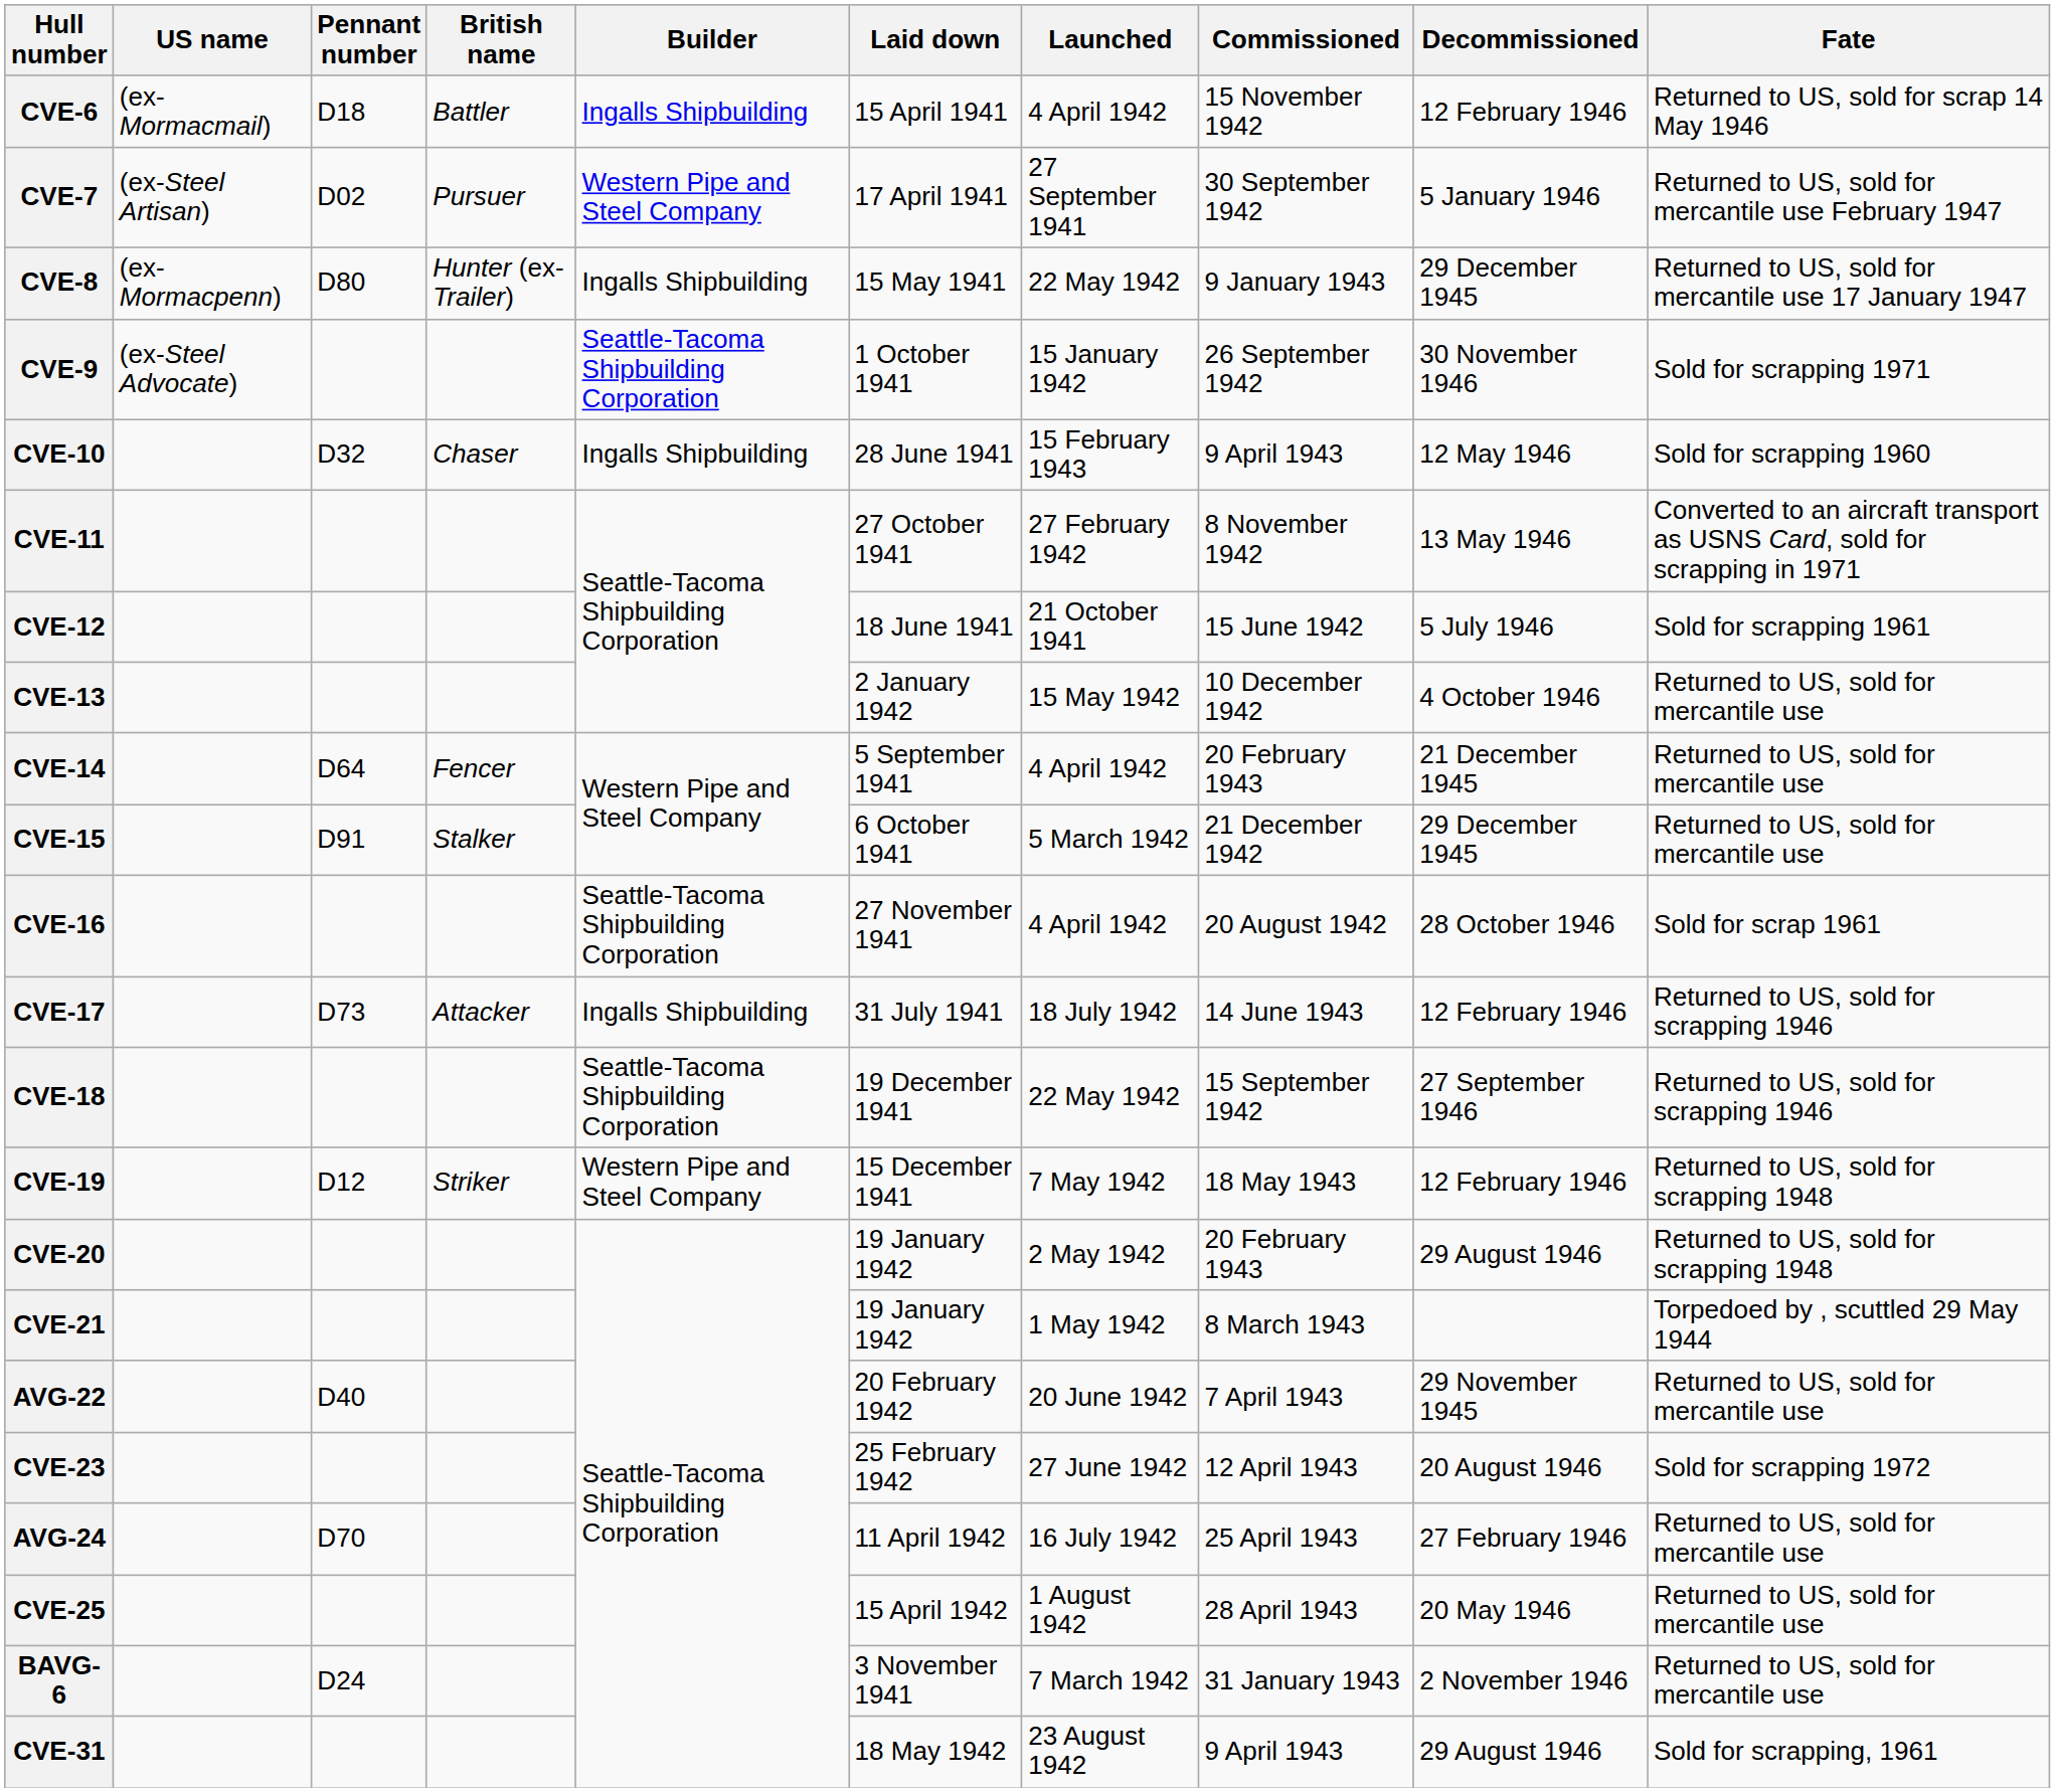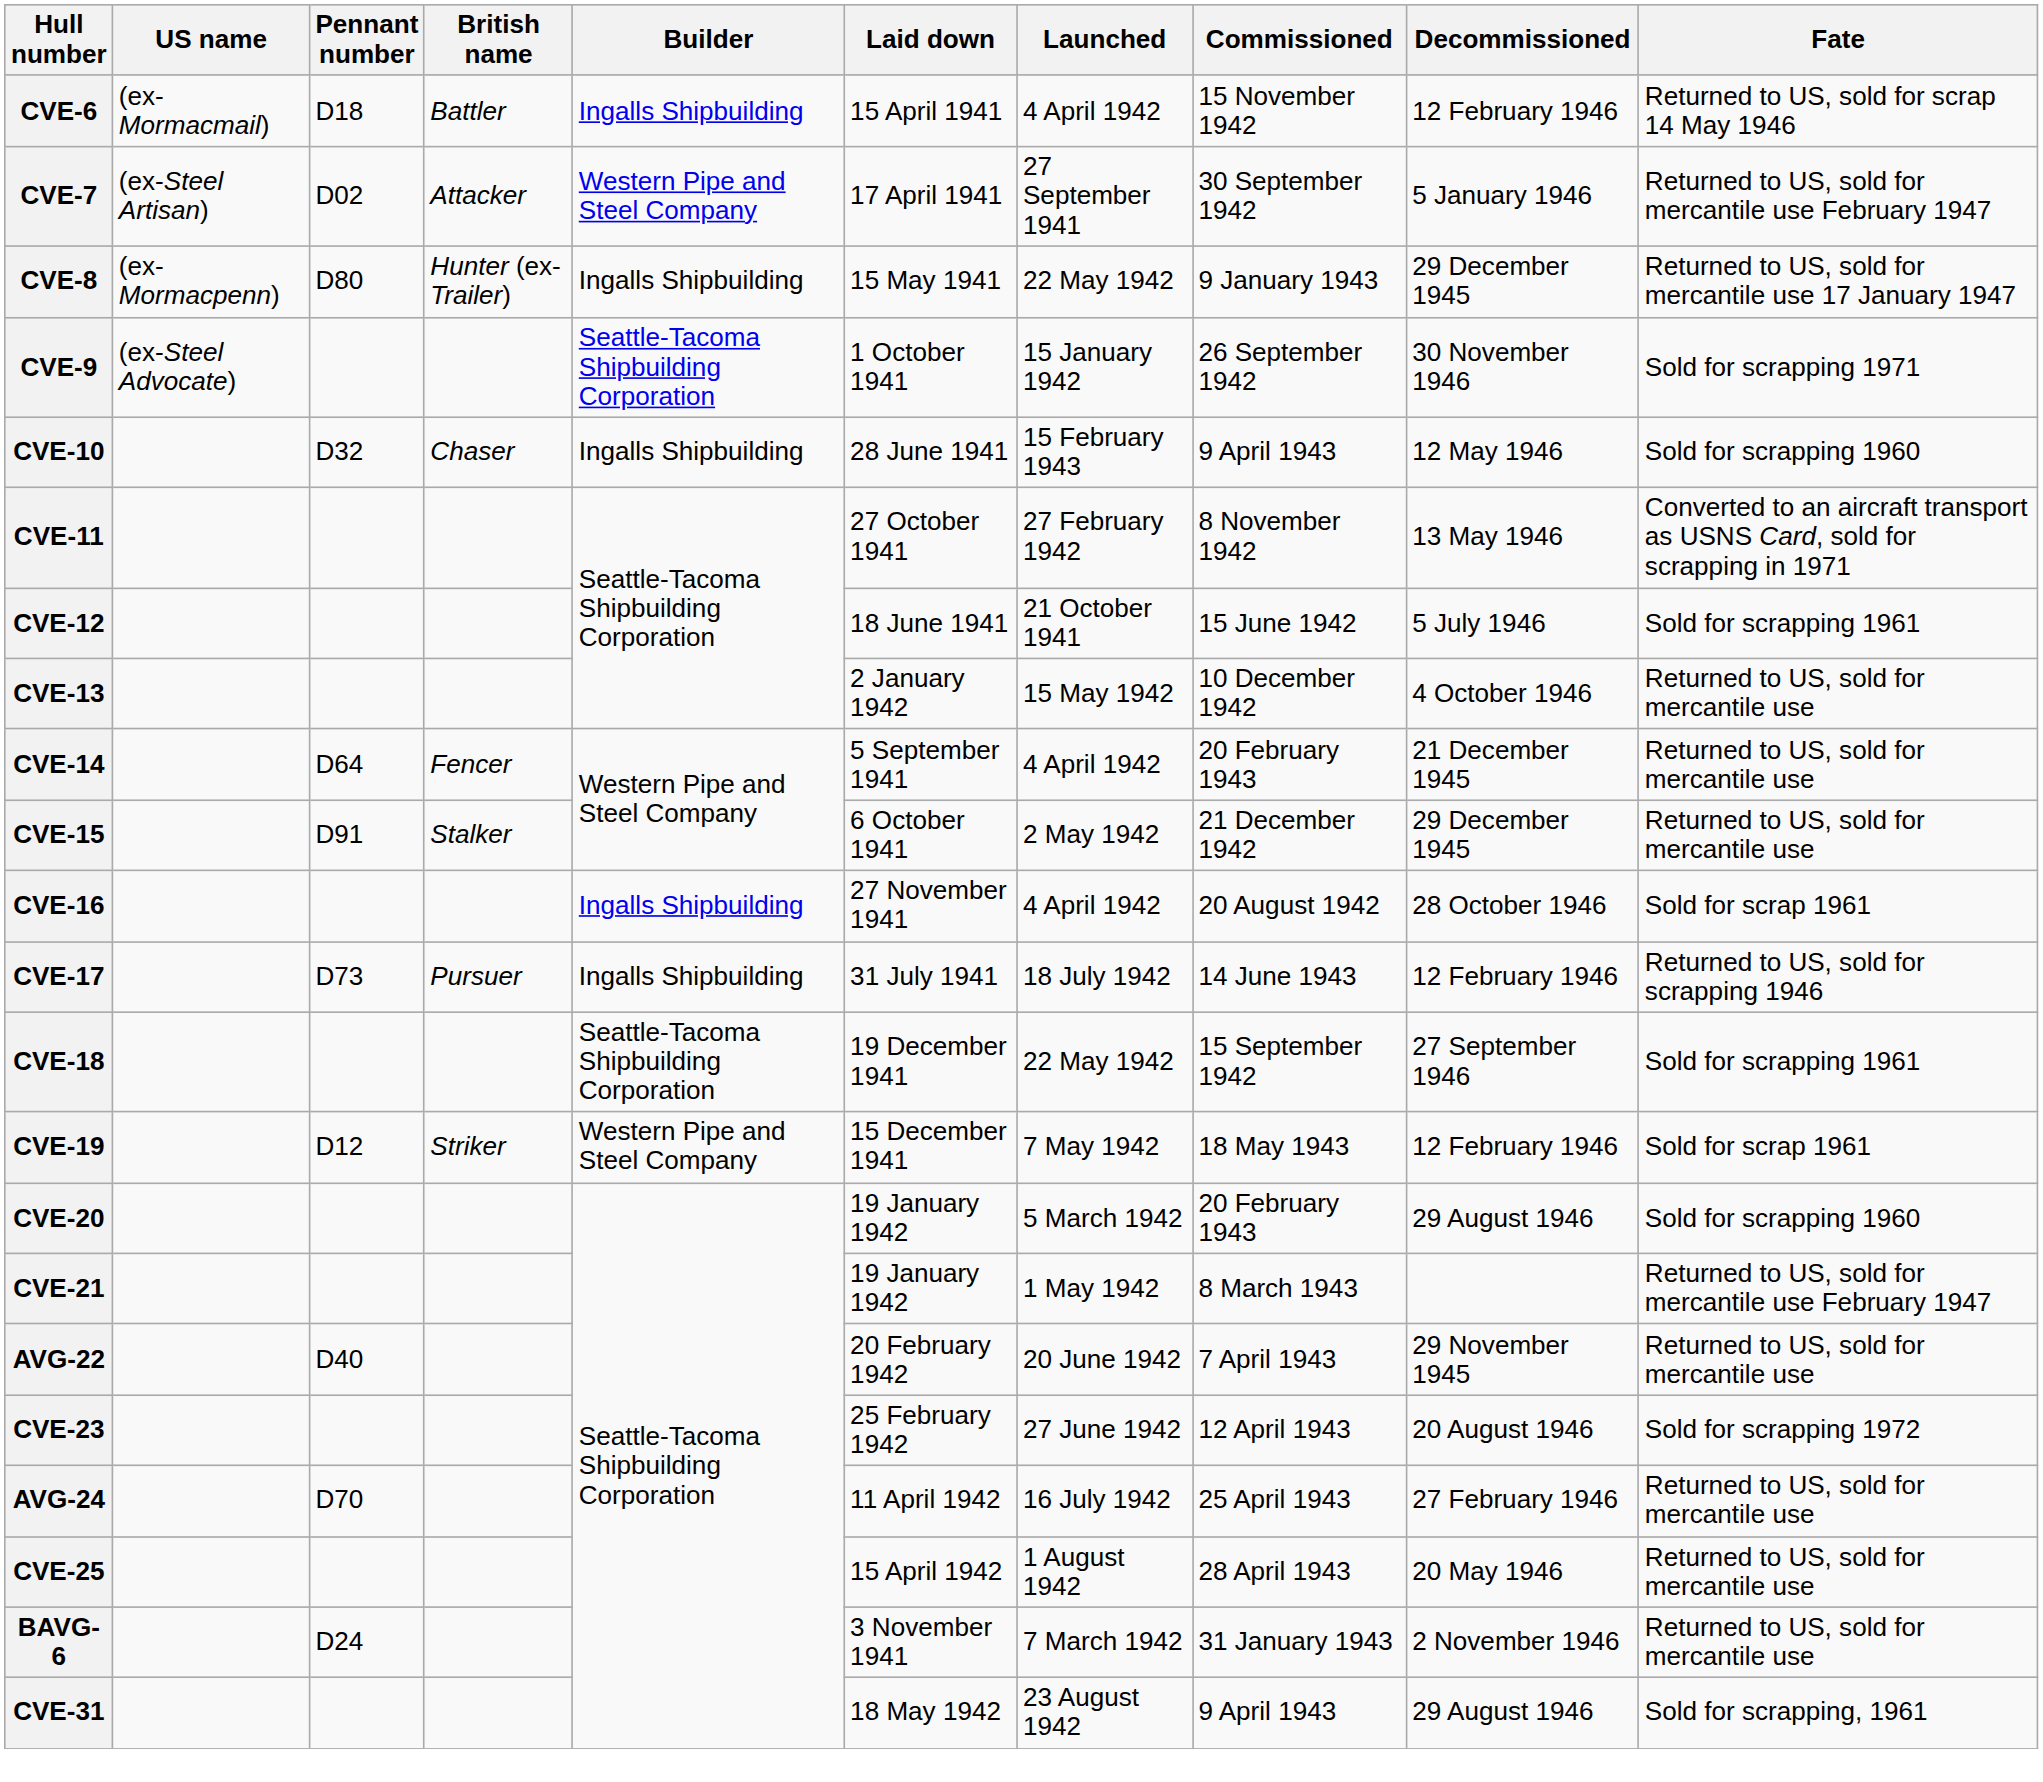 <table class="wikitable sortable plainrowheaders">
 <tr>
 <th scope="col">Hull<br>number</th>
 <th scope="col">US name</th>
 <th scope="col">Pennant<br>number</th>
 <th scope="col">British name</th>
 <th scope="col">Builder</th>
 <th scope="col">Laid down</th>
 <th scope="col">Launched</th>
 <th scope="col">Commissioned</th>
 <th scope="col">Decommissioned</th>
 <th scope="col">Fate</th>
 </tr>
 <tr>
 <th scope="row">CVE-6</th>
 <td> (ex-<em>Mormacmail</em>)</td>
 <td>D18</td>
 <td><em>Battler</em></td>
 <td><a href='#'>Ingalls Shipbuilding</a></td>
 <td>15 April 1941</td>
 <td>4 April 1942</td>
 <td>15 November 1942</td>
 <td>12 February 1946</td>
 <td>Returned to US, sold for scrap 14 May 1946</td>
 </tr>
 <tr>
 <th scope="row">CVE-7</th>
 <td> (ex-<em>Steel Artisan</em>)</td>
 <td>D02</td>
-<td><em>Pursuer</em></td>
+<td><em>Attacker</em></td>
 <td><a href='#'>Western Pipe and Steel Company</a></td>
 <td>17 April 1941</td>
 <td>27 September 1941</td>
 <td>30 September 1942</td>
 <td>5 January 1946</td>
 <td>Returned to US, sold for mercantile use February 1947</td>
 </tr>
 <tr>
 <th scope="row">CVE-8</th>
 <td> (ex-<em>Mormacpenn</em>)</td>
 <td>D80</td>
 <td><em>Hunter</em> (ex-<em>Trailer</em>)</td>
 <td>Ingalls Shipbuilding</td>
 <td>15 May 1941</td>
 <td>22 May 1942</td>
 <td>9 January 1943</td>
 <td>29 December 1945</td>
 <td>Returned to US, sold for mercantile use 17 January 1947</td>
 </tr>
 <tr>
 <th scope="row">CVE-9</th>
 <td> (ex-<em>Steel Advocate</em>)</td>
 <td></td>
 <td></td>
 <td><a href='#'>Seattle-Tacoma Shipbuilding Corporation</a></td>
 <td>1 October 1941</td>
 <td>15 January 1942</td>
 <td>26 September 1942</td>
 <td>30 November 1946</td>
 <td>Sold for scrapping 1971</td>
 </tr>
 <tr>
 <th scope="row">CVE-10</th>
 <td></td>
 <td>D32</td>
 <td><em>Chaser</em></td>
 <td>Ingalls Shipbuilding</td>
 <td>28 June 1941</td>
 <td>15 February 1943</td>
 <td>9 April 1943</td>
 <td>12 May 1946</td>
 <td>Sold for scrapping 1960</td>
 </tr>
 <tr>
 <th scope="row">CVE-11</th>
 <td></td>
 <td></td>
 <td></td>
 <td rowspan=3>Seattle-Tacoma Shipbuilding Corporation</td>
 <td>27 October 1941</td>
 <td>27 February 1942</td>
 <td>8 November 1942</td>
 <td>13 May 1946</td>
 <td>Converted to an aircraft transport as USNS <em>Card</em>, sold for scrapping in 1971</td>
 </tr>
 <tr>
 <th scope="row">CVE-12</th>
 <td></td>
 <td></td>
 <td></td>
 <td>18 June 1941</td>
 <td>21 October 1941</td>
 <td>15 June 1942</td>
 <td>5 July 1946</td>
 <td>Sold for scrapping 1961</td>
 </tr>
 <tr>
 <th scope="row">CVE-13</th>
 <td></td>
 <td></td>
 <td></td>
 <td>2 January 1942</td>
 <td>15 May 1942</td>
 <td>10 December 1942</td>
 <td>4 October 1946</td>
 <td>Returned to US, sold for mercantile use</td>
 </tr>
 <tr>
 <th scope="row">CVE-14</th>
 <td></td>
 <td>D64</td>
 <td><em>Fencer</em></td>
 <td rowspan=2>Western Pipe and Steel Company</td>
 <td>5 September 1941</td>
 <td>4 April 1942</td>
 <td>20 February 1943</td>
 <td>21 December 1945</td>
 <td>Returned to US, sold for mercantile use</td>
 </tr>
 <tr>
 <th scope="row">CVE-15</th>
 <td></td>
 <td>D91</td>
 <td><em>Stalker</em></td>
 <td>6 October 1941</td>
-<td>5 March 1942</td>
+<td>2 May 1942</td>
 <td>21 December 1942</td>
 <td>29 December 1945</td>
 <td>Returned to US, sold for mercantile use</td>
 </tr>
 <tr>
 <th scope="row">CVE-16</th>
 <td></td>
 <td></td>
 <td></td>
-<td>Seattle-Tacoma Shipbuilding Corporation</td>
+<td><a href='#'>Ingalls Shipbuilding</a></td>
 <td>27 November 1941</td>
 <td>4 April 1942</td>
 <td>20 August 1942</td>
 <td>28 October 1946</td>
 <td>Sold for scrap 1961</td>
 </tr>
 <tr>
 <th scope="row">CVE-17</th>
 <td></td>
 <td>D73</td>
-<td><em>Attacker</em></td>
+<td><em>Pursuer</em></td>
 <td>Ingalls Shipbuilding</td>
 <td>31 July 1941</td>
 <td>18 July 1942</td>
 <td>14 June 1943</td>
 <td>12 February 1946</td>
 <td>Returned to US, sold for scrapping 1946</td>
 </tr>
 <tr>
 <th scope="row">CVE-18</th>
 <td></td>
 <td></td>
 <td></td>
 <td>Seattle-Tacoma Shipbuilding Corporation</td>
 <td>19 December 1941</td>
 <td>22 May 1942</td>
 <td>15 September 1942</td>
 <td>27 September 1946</td>
-<td>Returned to US, sold for scrapping 1946</td>
+<td>Sold for scrapping 1961</td>
 </tr>
 <tr>
 <th scope="row">CVE-19</th>
 <td></td>
 <td>D12</td>
 <td><em>Striker</em></td>
 <td>Western Pipe and Steel Company</td>
 <td>15 December 1941</td>
 <td>7 May 1942</td>
 <td>18 May 1943</td>
 <td>12 February 1946</td>
-<td>Returned to US, sold for scrapping 1948</td>
+<td>Sold for scrap 1961</td>
 </tr>
 <tr>
 <th scope="row">CVE-20</th>
 <td></td>
 <td></td>
 <td></td>
 <td rowspan=8>Seattle-Tacoma Shipbuilding Corporation</td>
 <td>19 January 1942</td>
-<td>2 May 1942</td>
+<td>5 March 1942</td>
 <td>20 February 1943</td>
 <td>29 August 1946</td>
-<td>Returned to US, sold for scrapping 1948</td>
+<td>Sold for scrapping 1960</td>
 </tr>
 <tr>
 <th scope="row">CVE-21</th>
 <td></td>
 <td></td>
 <td></td>
 <td>19 January 1942</td>
 <td>1 May 1942</td>
 <td>8 March 1943</td>
 <td></td>
-<td>Torpedoed by , scuttled 29 May 1944</td>
+<td>Returned to US, sold for mercantile use February 1947</td>
 </tr>
 <tr>
 <th scope="row">AVG-22</th>
 <td></td>
 <td>D40</td>
 <td></td>
 <td>20 February 1942</td>
 <td>20 June 1942</td>
 <td>7 April 1943</td>
 <td>29 November 1945</td>
 <td>Returned to US, sold for mercantile use</td>
 </tr>
 <tr>
 <th scope="row">CVE-23</th>
 <td></td>
 <td></td>
 <td></td>
 <td>25 February 1942</td>
 <td>27 June 1942</td>
 <td>12 April 1943</td>
 <td>20 August 1946</td>
 <td>Sold for scrapping 1972</td>
 </tr>
 <tr>
 <th scope="row">AVG-24</th>
 <td></td>
 <td>D70</td>
 <td></td>
 <td>11 April 1942</td>
 <td>16 July 1942</td>
 <td>25 April 1943</td>
 <td>27 February 1946</td>
 <td>Returned to US, sold for mercantile use</td>
 </tr>
 <tr>
 <th scope="row">CVE-25</th>
 <td></td>
 <td></td>
 <td></td>
 <td>15 April 1942</td>
 <td>1 August 1942</td>
 <td>28 April 1943</td>
 <td>20 May 1946</td>
 <td>Returned to US, sold for mercantile use</td>
 </tr>
 <tr>
 <th scope="row">BAVG-6</th>
 <td></td>
 <td>D24</td>
 <td></td>
 <td>3 November 1941</td>
 <td>7 March 1942</td>
 <td>31 January 1943</td>
 <td>2 November 1946</td>
 <td>Returned to US, sold for mercantile use</td>
 </tr>
 <tr>
 <th scope="row">CVE-31</th>
 <td></td>
 <td></td>
 <td></td>
 <td>18 May 1942</td>
 <td>23 August 1942</td>
 <td>9 April 1943</td>
 <td>29 August 1946</td>
 <td>Sold for scrapping, 1961</td>
 </tr>
 </table>
